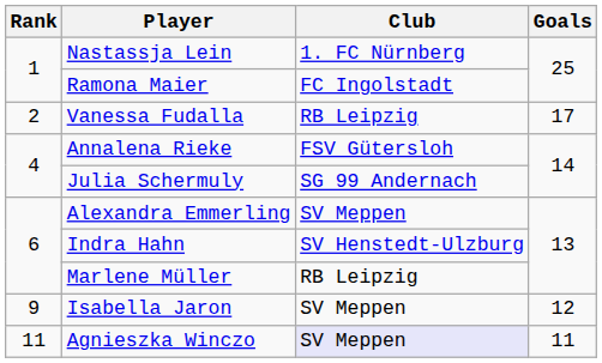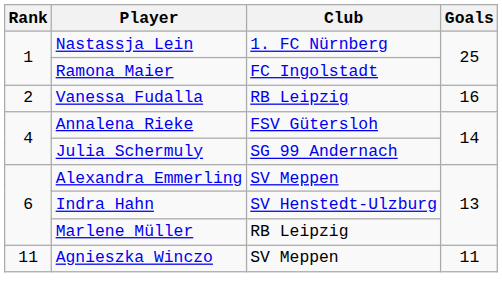 <table class="wikitable sortable" style="text-align:center">
 <tr>
 <th>Rank</th>
 <th>Player</th>
 <th>Club</th>
 <th>Goals</th>
 </tr>
 <tr>
 <td rowspan="2">1</td>
 <td align=left> <a href='#'>Nastassja Lein</a></td>
 <td align=left><a href='#'>1. FC Nürnberg</a></td>
 <td rowspan="2">25</td>
 </tr>
 <tr>
 <td align=left> <a href='#'>Ramona Maier</a></td>
 <td align=left><a href='#'>FC Ingolstadt</a></td>
 </tr>
 <tr>
 <td>2</td>
 <td align=left> <a href='#'>Vanessa Fudalla</a></td>
 <td align=left><a href='#'>RB Leipzig</a></td>
-<td>17</td>
+<td>16</td>
 </tr>
 <tr>
 <td rowspan="2">4</td>
 <td align=left> <a href='#'>Annalena Rieke</a></td>
 <td align=left><a href='#'>FSV Gütersloh</a></td>
 <td rowspan="2">14</td>
 </tr>
 <tr>
 <td align=left> <a href='#'>Julia Schermuly</a></td>
 <td align=left><a href='#'>SG 99 Andernach</a></td>
 </tr>
 <tr>
 <td rowspan="3">6</td>
 <td align=left> <a href='#'>Alexandra Emmerling</a></td>
 <td align=left><a href='#'>SV Meppen</a></td>
 <td rowspan="3">13</td>
 </tr>
 <tr>
 <td align=left> <a href='#'>Indra Hahn</a></td>
 <td align=left><a href='#'>SV Henstedt-Ulzburg</a></td>
 </tr>
 <tr>
 <td align=left> <a href='#'>Marlene Müller</a></td>
 <td align=left>RB Leipzig</td>
 </tr>
 <tr>
-<td>9</td>
-<td align=left> <a href='#'>Isabella Jaron</a></td>
-<td align=left>SV Meppen</td>
-<td>12</td>
-</tr>
-<tr>
 <td>11</td>
 <td align=left> <a href='#'>Agnieszka Winczo</a></td>
-<td align=left style="background: lavender;">SV Meppen</td>
+<td align=left>SV Meppen</td>
 <td>11</td>
 </tr>
 </table>
